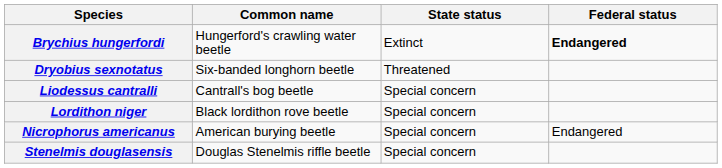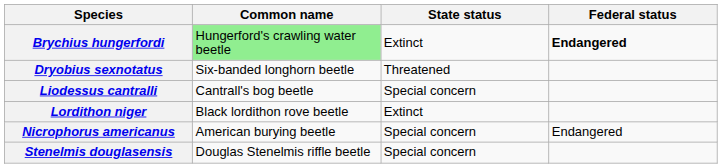 <table class="wikitable sortable plainrowheaders">
 <tr>
 <th scope="col" style="width:225px;">Species</th>
 <th scope="col" style="width:225px;">Common name</th>
 <th scope="col" style="width:200px;">State status</th>
 <th scope="col" style="width:200px;">Federal status</th>
 </tr>
 <tr>
 <th scope="row"><em><a href='#'>Brychius hungerfordi</a></em></th>
-<td>Hungerford's crawling water beetle</td>
+<td style="background: lightgreen;">Hungerford's crawling water beetle</td>
 <td>Extinct</td>
 <td><strong>Endangered</strong></td>
 </tr>
 <tr>
 <th scope="row"><em><a href='#'>Dryobius sexnotatus</a></em></th>
 <td>Six-banded longhorn beetle</td>
 <td>Threatened</td>
 <td></td>
 </tr>
 <tr>
 <th scope="row"><em><a href='#'>Liodessus cantralli</a></em></th>
 <td>Cantrall's bog beetle</td>
 <td>Special concern</td>
 <td></td>
 </tr>
 <tr>
 <th scope="row"><em><a href='#'>Lordithon niger</a></em></th>
 <td>Black lordithon rove beetle</td>
-<td>Special concern</td>
+<td>Extinct</td>
 <td></td>
 </tr>
 <tr>
 <th scope="row"><em><a href='#'>Nicrophorus americanus</a></em></th>
 <td>American burying beetle</td>
 <td>Special concern</td>
 <td>Endangered</td>
 </tr>
 <tr>
 <th scope="row"><em><a href='#'>Stenelmis douglasensis</a></em></th>
 <td>Douglas Stenelmis riffle beetle</td>
 <td>Special concern</td>
 <td></td>
 </tr>
 </table>
